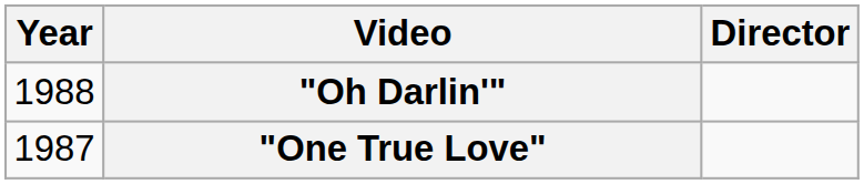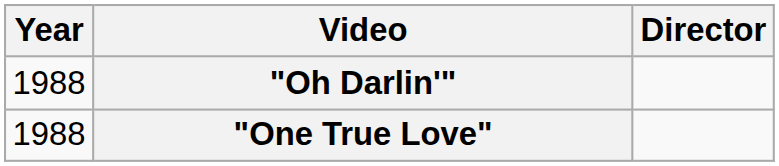 <table class="wikitable plainrowheaders">
 <tr>
 <th>Year</th>
 <th style="width:16em;">Video</th>
 <th>Director</th>
 </tr>
 <tr>
 <td>1988</td>
 <th scope="row">"Oh Darlin'"</th>
 <td></td>
 </tr>
 <tr>
-<td>1987</td>
+<td>1988</td>
 <th scope="row">"One True Love"</th>
 <td></td>
 </tr>
 </table>
